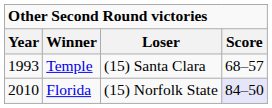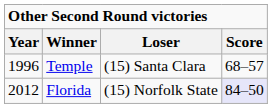 <table class="wikitable">
 <tr>
 <td colspan=4><strong>Other Second Round victories</strong></td>
 </tr>
 <tr>
 <th>Year</th>
 <th>Winner</th>
 <th>Loser</th>
 <th>Score</th>
 </tr>
 <tr>
-<td>1993</td>
+<td>1996</td>
 <td><a href='#'>Temple</a></td>
 <td>(15) Santa Clara</td>
 <td>68–57</td>
 </tr>
 <tr>
-<td>2010</td>
+<td>2012</td>
 <td><a href='#'>Florida</a></td>
 <td>(15) Norfolk State</td>
 <td style="background: lavender;">84–50</td>
 </tr>
 </table>
